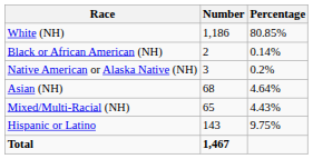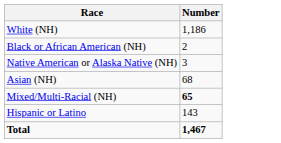 <table class="wikitable">
 <tr>
 <th>Race</th>
 <th>Number</th>
-<th>Percentage</th>
 </tr>
 <tr>
 <td><a href='#'>White</a> (NH)</td>
 <td>1,186</td>
-<td>80.85%</td>
 </tr>
 <tr>
 <td><a href='#'>Black or African American</a> (NH)</td>
 <td>2</td>
-<td>0.14%</td>
 </tr>
 <tr>
 <td><a href='#'>Native American</a> or <a href='#'>Alaska Native</a> (NH)</td>
 <td>3</td>
-<td>0.2%</td>
 </tr>
 <tr>
 <td><a href='#'>Asian</a> (NH)</td>
 <td>68</td>
-<td>4.64%</td>
 </tr>
 <tr>
 <td><a href='#'>Mixed/Multi-Racial</a> (NH)</td>
-<td>65</td>
-<td>4.43%</td>
+<td><strong>65</strong></td>
 </tr>
 <tr>
 <td><a href='#'>Hispanic or Latino</a></td>
 <td>143</td>
-<td>9.75%</td>
 </tr>
 <tr>
 <td><strong>Total</strong></td>
 <td><strong>1,467</strong></td>
-<td></td>
 </tr>
 </table>
